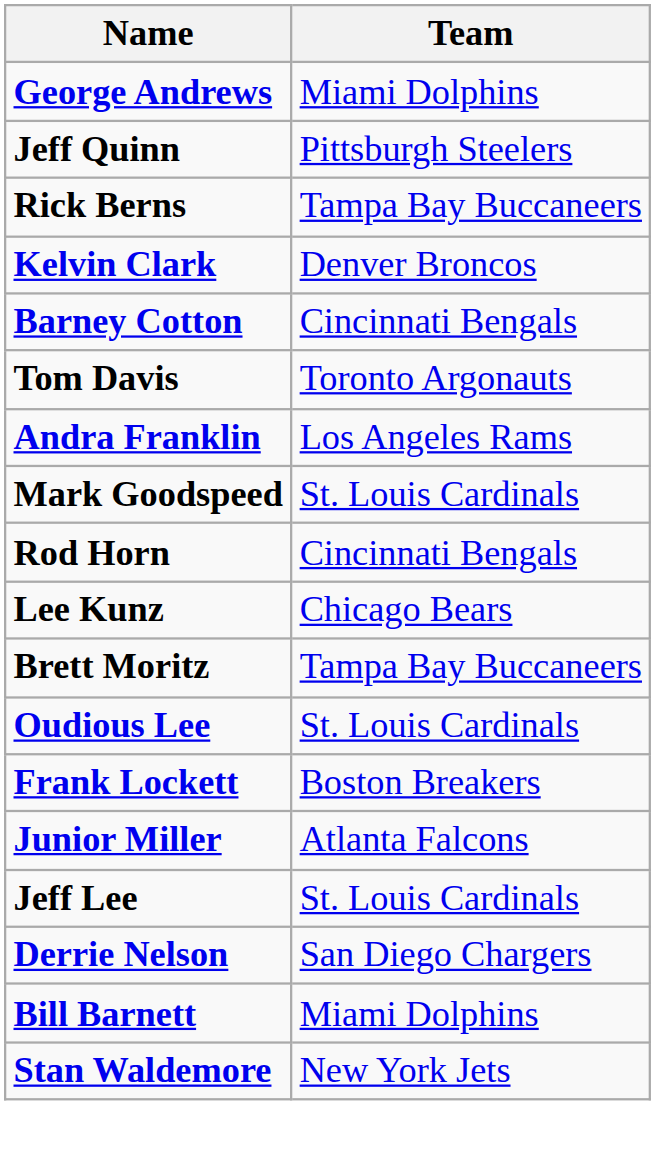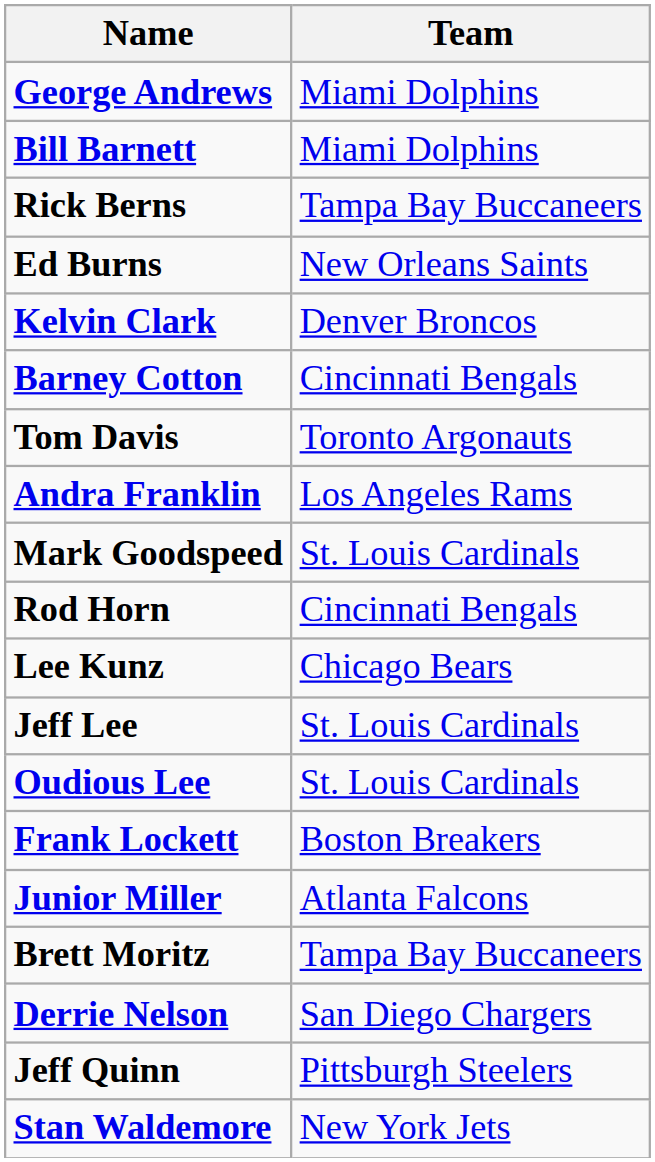 <table class="wikitable">
 <tr>
 <th>Name</th>
 <th>Team</th>
 </tr>
 <tr>
 <td><strong><a href='#'>George Andrews</a></strong></td>
 <td><a href='#'>Miami Dolphins</a></td>
 </tr>
 <tr>
-<td><strong>Jeff Quinn</strong></td>
-<td><a href='#'>Pittsburgh Steelers</a></td>
+<td><strong><a href='#'>Bill Barnett</a></strong></td>
+<td><a href='#'>Miami Dolphins</a></td>
 </tr>
 <tr>
 <td><strong>Rick Berns</strong></td>
 <td><a href='#'>Tampa Bay Buccaneers</a></td>
+</tr>
+<tr>
+<td><strong>Ed Burns</strong></td>
+<td><a href='#'>New Orleans Saints</a></td>
 </tr>
 <tr>
 <td><strong><a href='#'>Kelvin Clark</a></strong></td>
 <td><a href='#'>Denver Broncos</a></td>
 </tr>
 <tr>
 <td><strong><a href='#'>Barney Cotton</a></strong></td>
 <td><a href='#'>Cincinnati Bengals</a></td>
 </tr>
 <tr>
 <td><strong>Tom Davis</strong></td>
 <td><a href='#'>Toronto Argonauts</a></td>
 </tr>
 <tr>
 <td><strong><a href='#'>Andra Franklin</a></strong></td>
 <td><a href='#'>Los Angeles Rams</a></td>
 </tr>
 <tr>
 <td><strong>Mark Goodspeed</strong></td>
 <td><a href='#'>St. Louis Cardinals</a></td>
 </tr>
 <tr>
 <td><strong>Rod Horn</strong></td>
 <td><a href='#'>Cincinnati Bengals</a></td>
 </tr>
 <tr>
 <td><strong>Lee Kunz</strong></td>
 <td><a href='#'>Chicago Bears</a></td>
 </tr>
 <tr>
-<td><strong>Brett Moritz</strong></td>
-<td><a href='#'>Tampa Bay Buccaneers</a></td>
+<td><strong>Jeff Lee</strong></td>
+<td><a href='#'>St. Louis Cardinals</a></td>
 </tr>
 <tr>
 <td><strong><a href='#'>Oudious Lee</a></strong></td>
 <td><a href='#'>St. Louis Cardinals</a></td>
 </tr>
 <tr>
 <td><strong><a href='#'>Frank Lockett</a></strong></td>
 <td><a href='#'>Boston Breakers</a></td>
 </tr>
 <tr>
 <td><strong><a href='#'>Junior Miller</a></strong></td>
 <td><a href='#'>Atlanta Falcons</a></td>
 </tr>
 <tr>
-<td><strong>Jeff Lee</strong></td>
-<td><a href='#'>St. Louis Cardinals</a></td>
+<td><strong>Brett Moritz</strong></td>
+<td><a href='#'>Tampa Bay Buccaneers</a></td>
 </tr>
 <tr>
 <td><strong><a href='#'>Derrie Nelson</a></strong></td>
 <td><a href='#'>San Diego Chargers</a></td>
 </tr>
 <tr>
-<td><strong><a href='#'>Bill Barnett</a></strong></td>
-<td><a href='#'>Miami Dolphins</a></td>
+<td><strong>Jeff Quinn</strong></td>
+<td><a href='#'>Pittsburgh Steelers</a></td>
 </tr>
 <tr>
 <td><strong><a href='#'>Stan Waldemore</a></strong></td>
 <td><a href='#'>New York Jets</a></td>
 </tr>
 </table>
